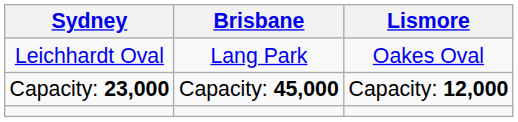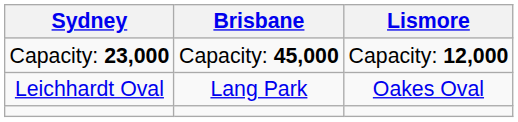 <table class="wikitable" style="text-align:center">
 <tr>
 <th><a href='#'>Sydney</a></th>
 <th><a href='#'>Brisbane</a></th>
 <th><a href='#'>Lismore</a></th>
 </tr>
 <tr>
+<td>Capacity: <strong>23,000</strong></td>
+<td>Capacity: <strong>45,000</strong></td>
+<td>Capacity: <strong>12,000</strong></td>
+</tr>
+<tr>
 <td><a href='#'>Leichhardt Oval</a></td>
 <td><a href='#'>Lang Park</a></td>
 <td><a href='#'>Oakes Oval</a></td>
-</tr>
-<tr>
-<td>Capacity: <strong>23,000</strong></td>
-<td>Capacity: <strong>45,000</strong></td>
-<td>Capacity: <strong>12,000</strong></td>
 </tr>
 <tr>
 <td></td>
 <td></td>
 <td></td>
 </tr>
 </table>
